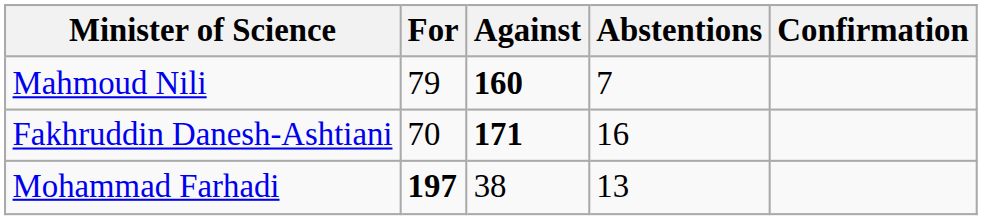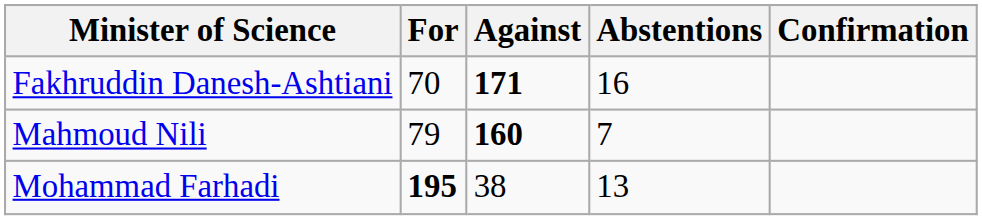 <table class="wikitable">
 <tr>
 <th>Minister of Science</th>
 <th>For</th>
 <th>Against</th>
 <th>Abstentions</th>
 <th>Confirmation</th>
 </tr>
 <tr>
+<td><a href='#'>Fakhruddin Danesh-Ashtiani</a></td>
+<td>70</td>
+<td><strong>171</strong></td>
+<td>16</td>
+<td></td>
+</tr>
+<tr>
 <td><a href='#'>Mahmoud Nili</a></td>
 <td>79</td>
 <td><strong>160</strong></td>
 <td>7</td>
 <td></td>
 </tr>
 <tr>
-<td><a href='#'>Fakhruddin Danesh-Ashtiani</a></td>
-<td>70</td>
-<td><strong>171</strong></td>
-<td>16</td>
-<td></td>
-</tr>
-<tr>
 <td><a href='#'>Mohammad Farhadi</a></td>
-<td><strong>197</strong></td>
+<td><strong>195</strong></td>
 <td>38</td>
 <td>13</td>
 <td></td>
 </tr>
 </table>
